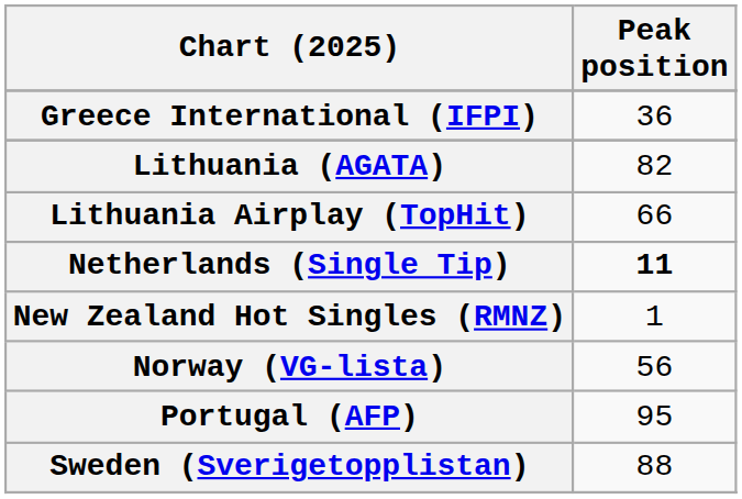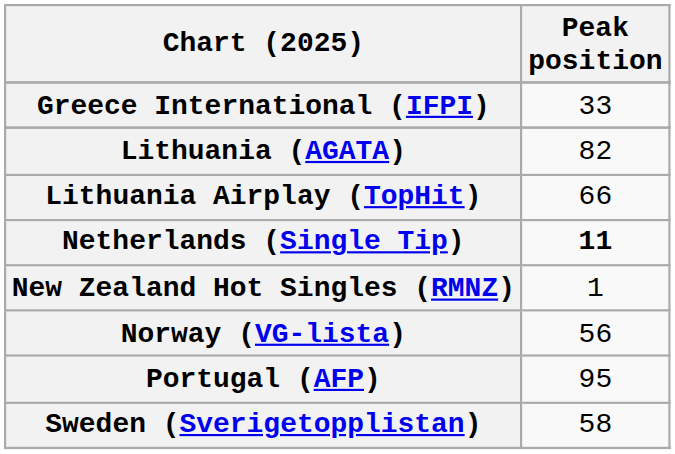 <table class="wikitable sortable plainrowheaders" style="text-align:center">
 <tr>
 <th scope="col">Chart (2025)</th>
 <th scope="col">Peak<br>position</th>
 </tr>
 <tr>
 </tr>
 <tr>
 </tr>
 <tr>
 <th scope="row">Greece International (<a href='#'>IFPI</a>)</th>
-<td>36</td>
+<td>33</td>
 </tr>
 <tr>
 </tr>
 <tr>
 <th scope="row">Lithuania (<a href='#'>AGATA</a>)</th>
 <td>82</td>
 </tr>
 <tr>
 <th scope="row">Lithuania Airplay (<a href='#'>TopHit</a>)</th>
 <td>66</td>
 </tr>
 <tr>
 <th scope="row">Netherlands (<a href='#'>Single Tip</a>)</th>
 <td><strong>11</strong></td>
 </tr>
 <tr>
 <th scope="row">New Zealand Hot Singles (<a href='#'>RMNZ</a>)</th>
 <td>1</td>
 </tr>
 <tr>
 <th scope="row">Norway (<a href='#'>VG-lista</a>)</th>
 <td>56</td>
 </tr>
 <tr>
 <th scope="row">Portugal (<a href='#'>AFP</a>)</th>
 <td>95</td>
 </tr>
 <tr>
 <th scope="row">Sweden (<a href='#'>Sverigetopplistan</a>)</th>
-<td>88</td>
+<td>58</td>
 </tr>
 <tr>
 </tr>
 <tr>
 </tr>
 <tr>
 </tr>
 <tr>
 </tr>
 </table>
